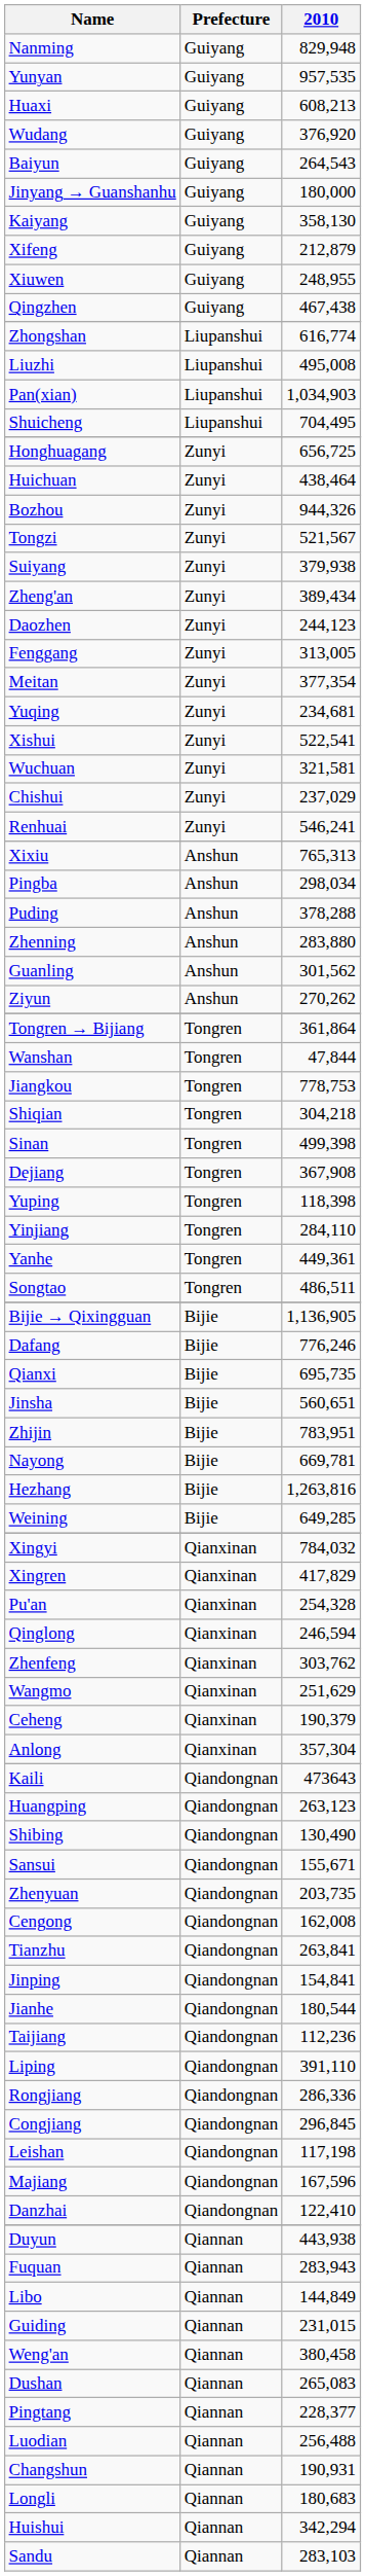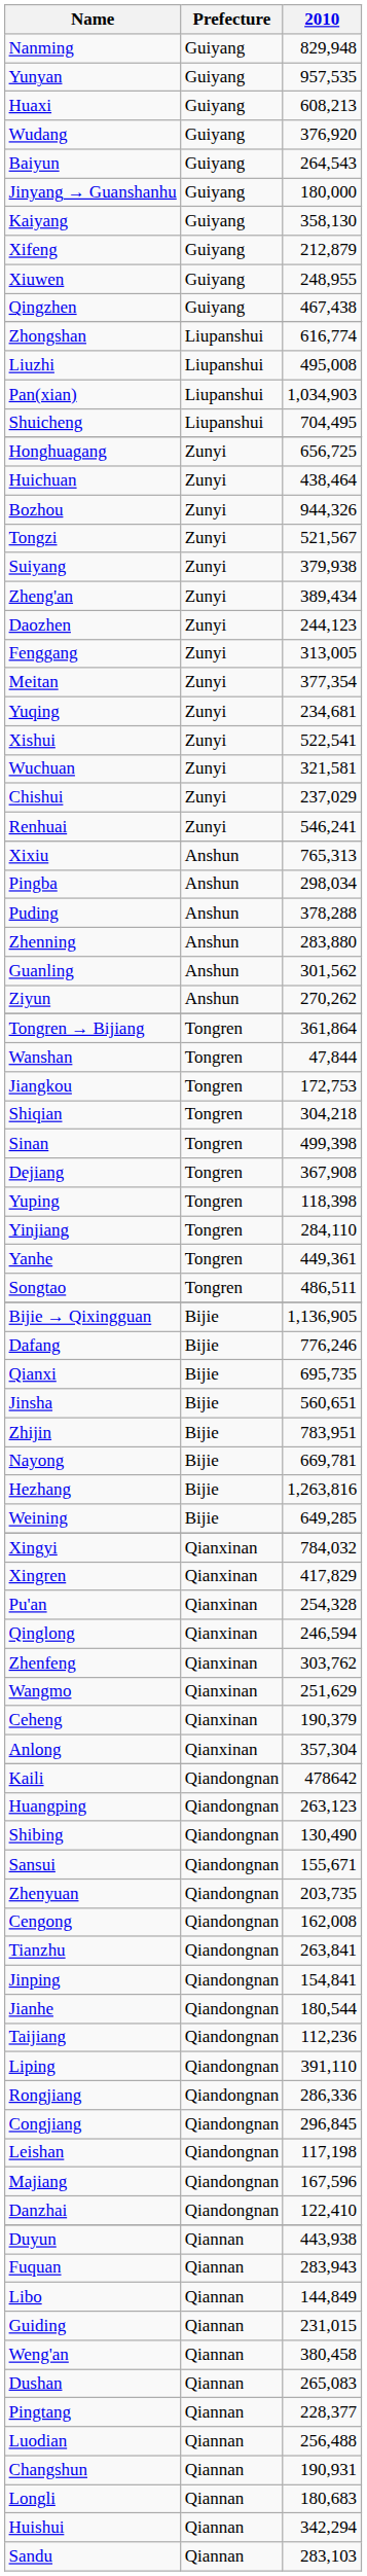 <table class="wikitable sortable" style="font-size:90%;" align="center">
 <tr>
 <th>Name</th>
 <th>Prefecture</th>
 <th><a href='#'>2010</a></th>
 </tr>
 <tr>
 <td><a href='#'>Nanming</a></td>
 <td>Guiyang</td>
 <td style="text-align: right;">829,948</td>
 </tr>
 <tr>
 <td><a href='#'>Yunyan</a></td>
 <td>Guiyang</td>
 <td style="text-align: right;">957,535</td>
 </tr>
 <tr>
 <td><a href='#'>Huaxi</a></td>
 <td>Guiyang</td>
 <td style="text-align: right;">608,213</td>
 </tr>
 <tr>
 <td><a href='#'>Wudang</a></td>
 <td>Guiyang</td>
 <td style="text-align: right;">376,920</td>
 </tr>
 <tr>
 <td><a href='#'>Baiyun</a></td>
 <td>Guiyang</td>
 <td style="text-align: right;">264,543</td>
 </tr>
 <tr>
 <td><a href='#'>Jinyang → Guanshanhu</a></td>
 <td>Guiyang</td>
 <td style="text-align: right;">180,000</td>
 </tr>
 <tr>
 <td><a href='#'>Kaiyang</a></td>
 <td>Guiyang</td>
 <td style="text-align: right;">358,130</td>
 </tr>
 <tr>
 <td><a href='#'>Xifeng</a></td>
 <td>Guiyang</td>
 <td style="text-align: right;">212,879</td>
 </tr>
 <tr>
 <td><a href='#'>Xiuwen</a></td>
 <td>Guiyang</td>
 <td style="text-align: right;">248,955</td>
 </tr>
 <tr>
 <td><a href='#'>Qingzhen</a></td>
 <td>Guiyang</td>
 <td style="text-align: right;">467,438</td>
 </tr>
 <tr>
 </tr>
 <tr>
 <td><a href='#'>Zhongshan</a></td>
 <td>Liupanshui</td>
 <td style="text-align: right;">616,774</td>
 </tr>
 <tr>
 <td><a href='#'>Liuzhi</a></td>
 <td>Liupanshui</td>
 <td style="text-align: right;">495,008</td>
 </tr>
 <tr>
 <td><a href='#'>Pan(xian)</a></td>
 <td>Liupanshui</td>
 <td style="text-align: right;">1,034,903</td>
 </tr>
 <tr>
 <td><a href='#'>Shuicheng</a></td>
 <td>Liupanshui</td>
 <td style="text-align: right;">704,495</td>
 </tr>
 <tr>
 </tr>
 <tr>
 <td><a href='#'>Honghuagang</a></td>
 <td>Zunyi</td>
 <td style="text-align: right;">656,725</td>
 </tr>
 <tr>
 <td><a href='#'>Huichuan</a></td>
 <td>Zunyi</td>
 <td style="text-align: right;">438,464</td>
 </tr>
 <tr>
 <td><a href='#'>Bozhou</a></td>
 <td>Zunyi</td>
 <td style="text-align: right;">944,326</td>
 </tr>
 <tr>
 <td><a href='#'>Tongzi</a></td>
 <td>Zunyi</td>
 <td style="text-align: right;">521,567</td>
 </tr>
 <tr>
 <td><a href='#'>Suiyang</a></td>
 <td>Zunyi</td>
 <td style="text-align: right;">379,938</td>
 </tr>
 <tr>
 <td><a href='#'>Zheng'an</a></td>
 <td>Zunyi</td>
 <td style="text-align: right;">389,434</td>
 </tr>
 <tr>
 <td><a href='#'>Daozhen</a></td>
 <td>Zunyi</td>
 <td style="text-align: right;">244,123</td>
 </tr>
 <tr>
 <td><a href='#'>Fenggang</a></td>
 <td>Zunyi</td>
 <td style="text-align: right;">313,005</td>
 </tr>
 <tr>
 <td><a href='#'>Meitan</a></td>
 <td>Zunyi</td>
 <td style="text-align: right;">377,354</td>
 </tr>
 <tr>
 <td><a href='#'>Yuqing</a></td>
 <td>Zunyi</td>
 <td style="text-align: right;">234,681</td>
 </tr>
 <tr>
 <td><a href='#'>Xishui</a></td>
 <td>Zunyi</td>
 <td style="text-align: right;">522,541</td>
 </tr>
 <tr>
 <td><a href='#'>Wuchuan</a></td>
 <td>Zunyi</td>
 <td style="text-align: right;">321,581</td>
 </tr>
 <tr>
 <td><a href='#'>Chishui</a></td>
 <td>Zunyi</td>
 <td style="text-align: right;">237,029</td>
 </tr>
 <tr>
 <td><a href='#'>Renhuai</a></td>
 <td>Zunyi</td>
 <td style="text-align: right;">546,241</td>
 </tr>
 <tr>
 </tr>
 <tr>
 <td><a href='#'>Xixiu</a></td>
 <td>Anshun</td>
 <td style="text-align: right;">765,313</td>
 </tr>
 <tr>
 <td><a href='#'>Pingba</a></td>
 <td>Anshun</td>
 <td style="text-align: right;">298,034</td>
 </tr>
 <tr>
 <td><a href='#'>Puding</a></td>
 <td>Anshun</td>
 <td style="text-align: right;">378,288</td>
 </tr>
 <tr>
 <td><a href='#'>Zhenning</a></td>
 <td>Anshun</td>
 <td style="text-align: right;">283,880</td>
 </tr>
 <tr>
 <td><a href='#'>Guanling</a></td>
 <td>Anshun</td>
 <td style="text-align: right;">301,562</td>
 </tr>
 <tr>
 <td><a href='#'>Ziyun</a></td>
 <td>Anshun</td>
 <td style="text-align: right;">270,262</td>
 </tr>
 <tr>
 </tr>
 <tr>
 <td><a href='#'>Tongren → Bijiang</a></td>
 <td>Tongren</td>
 <td style="text-align: right;">361,864</td>
 </tr>
 <tr>
 <td><a href='#'>Wanshan</a></td>
 <td>Tongren</td>
 <td style="text-align: right;">47,844</td>
 </tr>
 <tr>
 <td><a href='#'>Jiangkou</a></td>
 <td>Tongren</td>
-<td style="text-align: right;">778,753</td>
+<td style="text-align: right;">172,753</td>
 </tr>
 <tr>
 <td><a href='#'>Shiqian</a></td>
 <td>Tongren</td>
 <td style="text-align: right;">304,218</td>
 </tr>
 <tr>
 <td><a href='#'>Sinan</a></td>
 <td>Tongren</td>
 <td style="text-align: right;">499,398</td>
 </tr>
 <tr>
 <td><a href='#'>Dejiang</a></td>
 <td>Tongren</td>
 <td style="text-align: right;">367,908</td>
 </tr>
 <tr>
 <td><a href='#'>Yuping</a></td>
 <td>Tongren</td>
 <td style="text-align: right;">118,398</td>
 </tr>
 <tr>
 <td><a href='#'>Yinjiang</a></td>
 <td>Tongren</td>
 <td style="text-align: right;">284,110</td>
 </tr>
 <tr>
 <td><a href='#'>Yanhe</a></td>
 <td>Tongren</td>
 <td style="text-align: right;">449,361</td>
 </tr>
 <tr>
 <td><a href='#'>Songtao</a></td>
 <td>Tongren</td>
 <td style="text-align: right;">486,511</td>
 </tr>
 <tr>
 </tr>
 <tr>
 <td><a href='#'>Bijie → Qixingguan</a></td>
 <td>Bijie</td>
 <td style="text-align: right;">1,136,905</td>
 </tr>
 <tr>
 <td><a href='#'>Dafang</a></td>
 <td>Bijie</td>
 <td style="text-align: right;">776,246</td>
 </tr>
 <tr>
 <td><a href='#'>Qianxi</a></td>
 <td>Bijie</td>
 <td style="text-align: right;">695,735</td>
 </tr>
 <tr>
 <td><a href='#'>Jinsha</a></td>
 <td>Bijie</td>
 <td style="text-align: right;">560,651</td>
 </tr>
 <tr>
 <td><a href='#'>Zhijin</a></td>
 <td>Bijie</td>
 <td style="text-align: right;">783,951</td>
 </tr>
 <tr>
 <td><a href='#'>Nayong</a></td>
 <td>Bijie</td>
 <td style="text-align: right;">669,781</td>
 </tr>
 <tr>
 <td><a href='#'>Hezhang</a></td>
 <td>Bijie</td>
 <td style="text-align: right;">1,263,816</td>
 </tr>
 <tr>
 <td><a href='#'>Weining</a></td>
 <td>Bijie</td>
 <td style="text-align: right;">649,285</td>
 </tr>
 <tr>
 </tr>
 <tr>
 <td><a href='#'>Xingyi</a></td>
 <td>Qianxinan</td>
 <td style="text-align: right;">784,032</td>
 </tr>
 <tr>
 <td><a href='#'>Xingren</a></td>
 <td>Qianxinan</td>
 <td style="text-align: right;">417,829</td>
 </tr>
 <tr>
 <td><a href='#'>Pu'an</a></td>
 <td>Qianxinan</td>
 <td style="text-align: right;">254,328</td>
 </tr>
 <tr>
 <td><a href='#'>Qinglong</a></td>
 <td>Qianxinan</td>
 <td style="text-align: right;">246,594</td>
 </tr>
 <tr>
 <td><a href='#'>Zhenfeng</a></td>
 <td>Qianxinan</td>
 <td style="text-align: right;">303,762</td>
 </tr>
 <tr>
 <td><a href='#'>Wangmo</a></td>
 <td>Qianxinan</td>
 <td style="text-align: right;">251,629</td>
 </tr>
 <tr>
 <td><a href='#'>Ceheng</a></td>
 <td>Qianxinan</td>
 <td style="text-align: right;">190,379</td>
 </tr>
 <tr>
 <td><a href='#'>Anlong</a></td>
 <td>Qianxinan</td>
 <td style="text-align: right;">357,304</td>
 </tr>
 <tr>
 </tr>
 <tr>
 <td><a href='#'>Kaili</a></td>
 <td>Qiandongnan</td>
-<td style="text-align: right;">473643</td>
+<td style="text-align: right;">478642</td>
 </tr>
 <tr>
 <td><a href='#'>Huangping</a></td>
 <td>Qiandongnan</td>
 <td style="text-align: right;">263,123</td>
 </tr>
 <tr>
 <td><a href='#'>Shibing</a></td>
 <td>Qiandongnan</td>
 <td style="text-align: right;">130,490</td>
 </tr>
 <tr>
 <td><a href='#'>Sansui</a></td>
 <td>Qiandongnan</td>
 <td style="text-align: right;">155,671</td>
 </tr>
 <tr>
 <td><a href='#'>Zhenyuan</a></td>
 <td>Qiandongnan</td>
 <td style="text-align: right;">203,735</td>
 </tr>
 <tr>
 <td><a href='#'>Cengong</a></td>
 <td>Qiandongnan</td>
 <td style="text-align: right;">162,008</td>
 </tr>
 <tr>
 <td><a href='#'>Tianzhu</a></td>
 <td>Qiandongnan</td>
 <td style="text-align: right;">263,841</td>
 </tr>
 <tr>
 <td><a href='#'>Jinping</a></td>
 <td>Qiandongnan</td>
 <td style="text-align: right;">154,841</td>
 </tr>
 <tr>
 <td><a href='#'>Jianhe</a></td>
 <td>Qiandongnan</td>
 <td style="text-align: right;">180,544</td>
 </tr>
 <tr>
 <td><a href='#'>Taijiang</a></td>
 <td>Qiandongnan</td>
 <td style="text-align: right;">112,236</td>
 </tr>
 <tr>
 <td><a href='#'>Liping</a></td>
 <td>Qiandongnan</td>
 <td style="text-align: right;">391,110</td>
 </tr>
 <tr>
 <td><a href='#'>Rongjiang</a></td>
 <td>Qiandongnan</td>
 <td style="text-align: right;">286,336</td>
 </tr>
 <tr>
 <td><a href='#'>Congjiang</a></td>
 <td>Qiandongnan</td>
 <td style="text-align: right;">296,845</td>
 </tr>
 <tr>
 <td><a href='#'>Leishan</a></td>
 <td>Qiandongnan</td>
 <td style="text-align: right;">117,198</td>
 </tr>
 <tr>
 <td><a href='#'>Majiang</a></td>
 <td>Qiandongnan</td>
 <td style="text-align: right;">167,596</td>
 </tr>
 <tr>
 <td><a href='#'>Danzhai</a></td>
 <td>Qiandongnan</td>
 <td style="text-align: right;">122,410</td>
 </tr>
 <tr>
 </tr>
 <tr>
 <td><a href='#'>Duyun</a></td>
 <td>Qiannan</td>
 <td style="text-align: right;">443,938</td>
 </tr>
 <tr>
 <td><a href='#'>Fuquan</a></td>
 <td>Qiannan</td>
 <td style="text-align: right;">283,943</td>
 </tr>
 <tr>
 <td><a href='#'>Libo</a></td>
 <td>Qiannan</td>
 <td style="text-align: right;">144,849</td>
 </tr>
 <tr>
 <td><a href='#'>Guiding</a></td>
 <td>Qiannan</td>
 <td style="text-align: right;">231,015</td>
 </tr>
 <tr>
 <td><a href='#'>Weng'an</a></td>
 <td>Qiannan</td>
 <td style="text-align: right;">380,458</td>
 </tr>
 <tr>
 <td><a href='#'>Dushan</a></td>
 <td>Qiannan</td>
 <td style="text-align: right;">265,083</td>
 </tr>
 <tr>
 <td><a href='#'>Pingtang</a></td>
 <td>Qiannan</td>
 <td style="text-align: right;">228,377</td>
 </tr>
 <tr>
 <td><a href='#'>Luodian</a></td>
 <td>Qiannan</td>
 <td style="text-align: right;">256,488</td>
 </tr>
 <tr>
 <td><a href='#'>Changshun</a></td>
 <td>Qiannan</td>
 <td style="text-align: right;">190,931</td>
 </tr>
 <tr>
 <td><a href='#'>Longli</a></td>
 <td>Qiannan</td>
 <td style="text-align: right;">180,683</td>
 </tr>
 <tr>
 <td><a href='#'>Huishui</a></td>
 <td>Qiannan</td>
 <td style="text-align: right;">342,294</td>
 </tr>
 <tr>
 <td><a href='#'>Sandu</a></td>
 <td>Qiannan</td>
 <td style="text-align: right;">283,103</td>
 </tr>
 </table>
